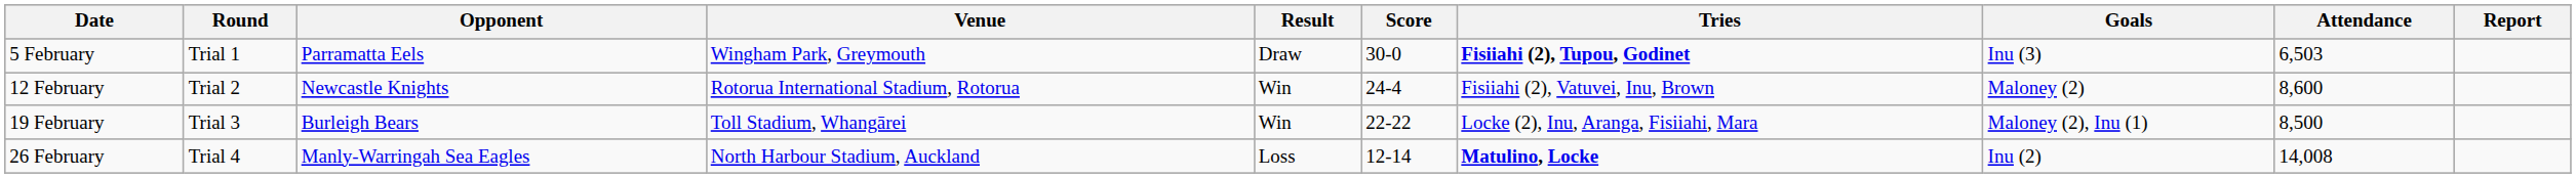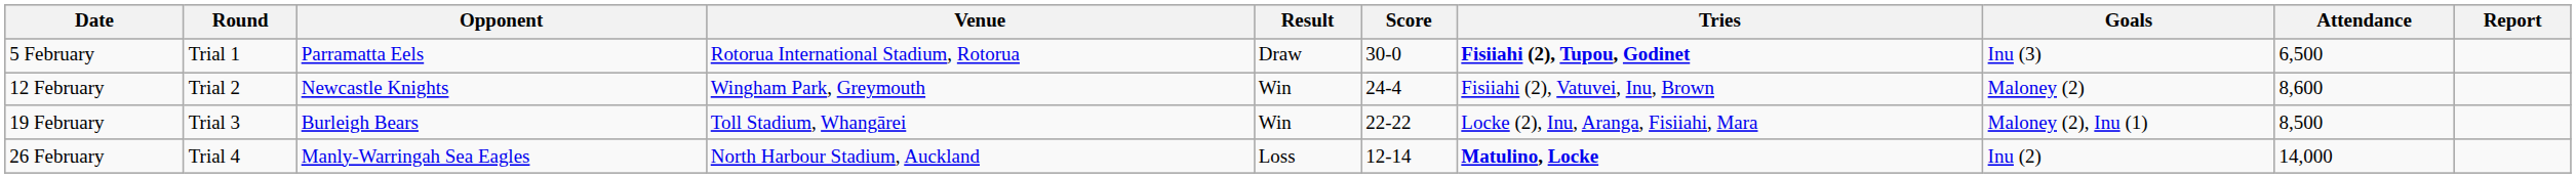 <table class="wikitable" style="font-size:75%;" width="100%">
 <tr>
 <th>Date</th>
 <th>Round</th>
 <th>Opponent</th>
 <th>Venue</th>
 <th>Result</th>
 <th>Score</th>
 <th>Tries</th>
 <th>Goals</th>
 <th>Attendance</th>
 <th>Report</th>
 </tr>
 <tr>
 <td>5 February</td>
 <td>Trial 1</td>
 <td> <a href='#'>Parramatta Eels</a></td>
-<td><a href='#'>Wingham Park</a>, <a href='#'>Greymouth</a></td>
+<td><a href='#'>Rotorua International Stadium</a>, <a href='#'>Rotorua</a></td>
 <td>Draw</td>
 <td>30-0</td>
 <td><strong><a href='#'>Fisiiahi</a> (2), <a href='#'>Tupou</a>, <a href='#'>Godinet</a></strong></td>
 <td><a href='#'>Inu</a> (3)</td>
-<td>6,503</td>
+<td>6,500</td>
 <td></td>
 </tr>
 <tr>
 <td>12 February</td>
 <td>Trial 2</td>
 <td> <a href='#'>Newcastle Knights</a></td>
-<td><a href='#'>Rotorua International Stadium</a>, <a href='#'>Rotorua</a></td>
+<td><a href='#'>Wingham Park</a>, <a href='#'>Greymouth</a></td>
 <td>Win</td>
 <td>24-4</td>
 <td><a href='#'>Fisiiahi</a> (2), <a href='#'>Vatuvei</a>, <a href='#'>Inu</a>, <a href='#'>Brown</a></td>
 <td><a href='#'>Maloney</a> (2)</td>
 <td>8,600</td>
 <td></td>
 </tr>
 <tr>
 <td>19 February</td>
 <td>Trial 3</td>
 <td> <a href='#'>Burleigh Bears</a></td>
 <td><a href='#'>Toll Stadium</a>, <a href='#'>Whangārei</a></td>
 <td>Win</td>
 <td>22-22</td>
 <td><a href='#'>Locke</a> (2), <a href='#'>Inu</a>, <a href='#'>Aranga</a>, <a href='#'>Fisiiahi</a>, <a href='#'>Mara</a></td>
 <td><a href='#'>Maloney</a> (2), <a href='#'>Inu</a> (1)</td>
 <td>8,500</td>
 <td></td>
 </tr>
 <tr>
 <td>26 February</td>
 <td>Trial 4</td>
 <td> <a href='#'>Manly-Warringah Sea Eagles</a></td>
 <td><a href='#'>North Harbour Stadium</a>, <a href='#'>Auckland</a></td>
 <td>Loss</td>
 <td>12-14</td>
 <td><strong><a href='#'>Matulino</a>, <a href='#'>Locke</a></strong></td>
 <td><a href='#'>Inu</a> (2)</td>
-<td>14,008</td>
+<td>14,000</td>
 <td></td>
 </tr>
 </table>
